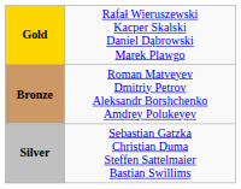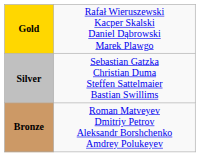 <table class="wikitable" style="text-align:center; " width="35%">
 <tr>
 <td bgcolor="gold"><strong>Gold</strong></td>
 <td><a href='#'>Rafał Wieruszewski</a><br><a href='#'>Kacper Skalski</a><br><a href='#'>Daniel Dąbrowski</a><br><a href='#'>Marek Plawgo</a><br>  <small><em></em></small></td>
 </tr>
 <tr>
+<td bgcolor="silver"><strong>Silver</strong></td>
+<td><a href='#'>Sebastian Gatzka</a><br><a href='#'>Christian Duma</a><br><a href='#'>Steffen Sattelmaier</a><br><a href='#'>Bastian Swillims</a><br>  <small><em></em></small></td>
+</tr>
+<tr>
 <td bgcolor="CC9966"><strong>Bronze</strong></td>
 <td><a href='#'>Roman Matveyev</a><br><a href='#'>Dmitriy Petrov</a><br><a href='#'>Aleksandr Borshchenko</a><br><a href='#'>Amdrey Polukeyev</a><br>  <small><em></em></small></td>
 </tr>
-<tr>
-<td bgcolor="silver"><strong>Silver</strong></td>
-<td><a href='#'>Sebastian Gatzka</a><br><a href='#'>Christian Duma</a><br><a href='#'>Steffen Sattelmaier</a><br><a href='#'>Bastian Swillims</a><br>  <small><em></em></small></td>
-</tr>
 </table>
